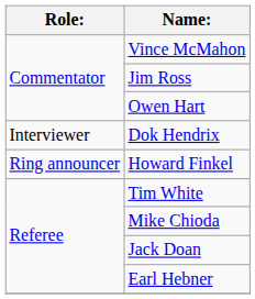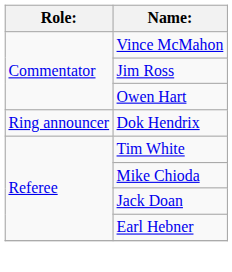 <table class=wikitable style="font-size:90%; margin: 0.5em 1em 0.5em 0; float: right; clear: right;">
 <tr>
 <th>Role:</th>
 <th>Name:</th>
 </tr>
 <tr>
 <td rowspan=3><a href='#'>Commentator</a></td>
 <td><a href='#'>Vince McMahon</a></td>
 </tr>
 <tr>
 <td><a href='#'>Jim Ross</a></td>
 </tr>
 <tr>
 <td><a href='#'>Owen Hart</a></td>
 </tr>
 <tr>
-<td rowspan=1>Interviewer</td>
+<td rowspan=1><a href='#'>Ring announcer</a></td>
 <td><a href='#'>Dok Hendrix</a></td>
-</tr>
-<tr>
-<td rowspan=1><a href='#'>Ring announcer</a></td>
-<td><a href='#'>Howard Finkel</a></td>
 </tr>
 <tr>
 <td rowspan=4><a href='#'>Referee</a></td>
 <td><a href='#'>Tim White</a></td>
 </tr>
 <tr>
 <td><a href='#'>Mike Chioda</a></td>
 </tr>
 <tr>
 <td><a href='#'>Jack Doan</a></td>
 </tr>
 <tr>
 <td><a href='#'>Earl Hebner</a></td>
 </tr>
 <tr>
 </tr>
 </table>
